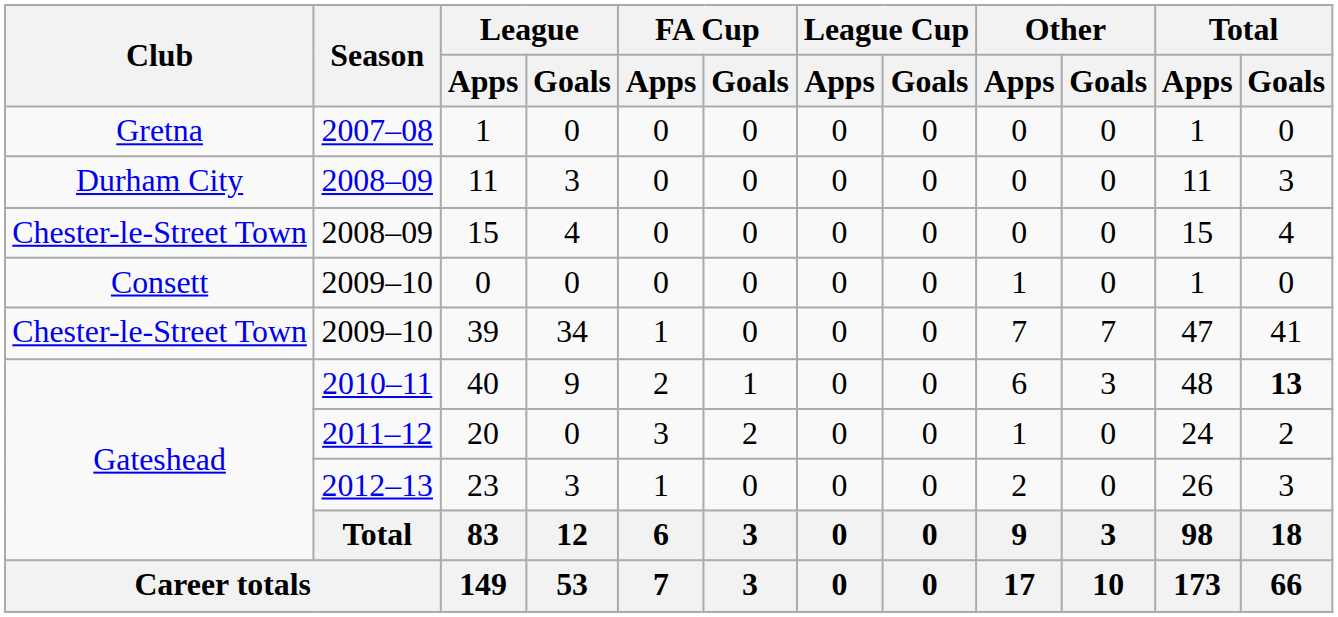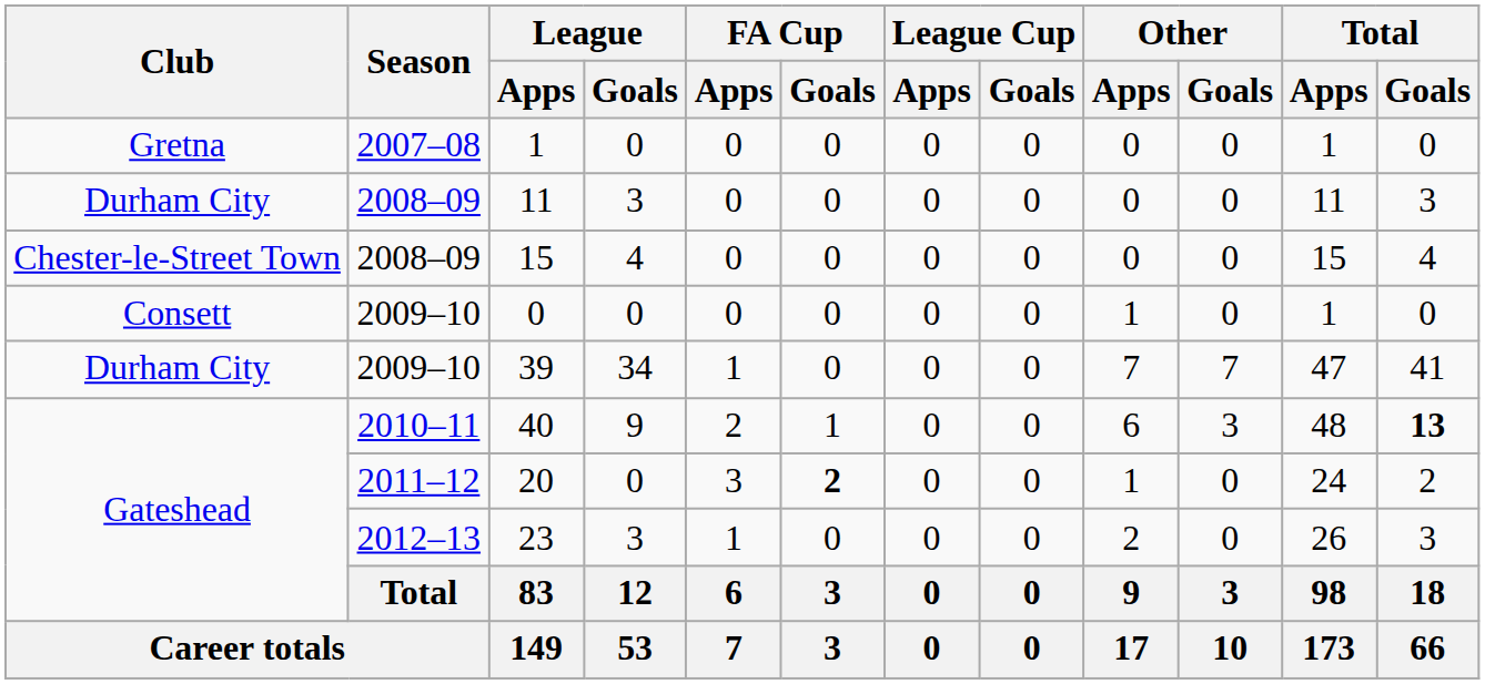 <table class="wikitable" style="text-align: center;">
 <tr>
 <th rowspan="2">Club</th>
 <th rowspan="2">Season</th>
 <th colspan="2">League</th>
 <th colspan="2">FA Cup</th>
 <th colspan="2">League Cup</th>
 <th colspan="2">Other</th>
 <th colspan="2">Total</th>
 </tr>
 <tr>
 <th>Apps</th>
 <th>Goals</th>
 <th>Apps</th>
 <th>Goals</th>
 <th>Apps</th>
 <th>Goals</th>
 <th>Apps</th>
 <th>Goals</th>
 <th>Apps</th>
 <th>Goals</th>
 </tr>
 <tr>
 <td><a href='#'>Gretna</a></td>
 <td><a href='#'>2007–08</a></td>
 <td>1</td>
 <td>0</td>
 <td>0</td>
 <td>0</td>
 <td>0</td>
 <td>0</td>
 <td>0</td>
 <td>0</td>
 <td>1</td>
 <td>0</td>
 </tr>
 <tr>
 <td><a href='#'>Durham City</a></td>
 <td><a href='#'>2008–09</a></td>
 <td>11</td>
 <td>3</td>
 <td>0</td>
 <td>0</td>
 <td>0</td>
 <td>0</td>
 <td>0</td>
 <td>0</td>
 <td>11</td>
 <td>3</td>
 </tr>
 <tr>
 <td><a href='#'>Chester-le-Street Town</a></td>
 <td>2008–09</td>
 <td>15</td>
 <td>4</td>
 <td>0</td>
 <td>0</td>
 <td>0</td>
 <td>0</td>
 <td>0</td>
 <td>0</td>
 <td>15</td>
 <td>4</td>
 </tr>
 <tr>
 <td><a href='#'>Consett</a></td>
 <td>2009–10</td>
 <td>0</td>
 <td>0</td>
 <td>0</td>
 <td>0</td>
 <td>0</td>
 <td>0</td>
 <td>1</td>
 <td>0</td>
 <td>1</td>
 <td>0</td>
 </tr>
 <tr>
-<td><a href='#'>Chester-le-Street Town</a></td>
+<td><a href='#'>Durham City</a></td>
 <td>2009–10</td>
 <td>39</td>
 <td>34</td>
 <td>1</td>
 <td>0</td>
 <td>0</td>
 <td>0</td>
 <td>7</td>
 <td>7</td>
 <td>47</td>
 <td>41</td>
 </tr>
 <tr>
 <td rowspan="4"><a href='#'>Gateshead</a></td>
 <td><a href='#'>2010–11</a></td>
 <td>40</td>
 <td>9</td>
 <td>2</td>
 <td>1</td>
 <td>0</td>
 <td>0</td>
 <td>6</td>
 <td>3</td>
 <td>48</td>
 <td><strong>13</strong></td>
 </tr>
 <tr>
 <td><a href='#'>2011–12</a></td>
 <td>20</td>
 <td>0</td>
 <td>3</td>
-<td>2</td>
+<td><strong>2</strong></td>
 <td>0</td>
 <td>0</td>
 <td>1</td>
 <td>0</td>
 <td>24</td>
 <td>2</td>
 </tr>
 <tr>
 <td><a href='#'>2012–13</a></td>
 <td>23</td>
 <td>3</td>
 <td>1</td>
 <td>0</td>
 <td>0</td>
 <td>0</td>
 <td>2</td>
 <td>0</td>
 <td>26</td>
 <td>3</td>
 </tr>
 <tr>
 <th>Total</th>
 <th>83</th>
 <th>12</th>
 <th>6</th>
 <th>3</th>
 <th>0</th>
 <th>0</th>
 <th>9</th>
 <th>3</th>
 <th>98</th>
 <th>18</th>
 </tr>
 <tr>
 <th colspan="2">Career totals</th>
 <th>149</th>
 <th>53</th>
 <th>7</th>
 <th>3</th>
 <th>0</th>
 <th>0</th>
 <th>17</th>
 <th>10</th>
 <th>173</th>
 <th>66</th>
 </tr>
 </table>
